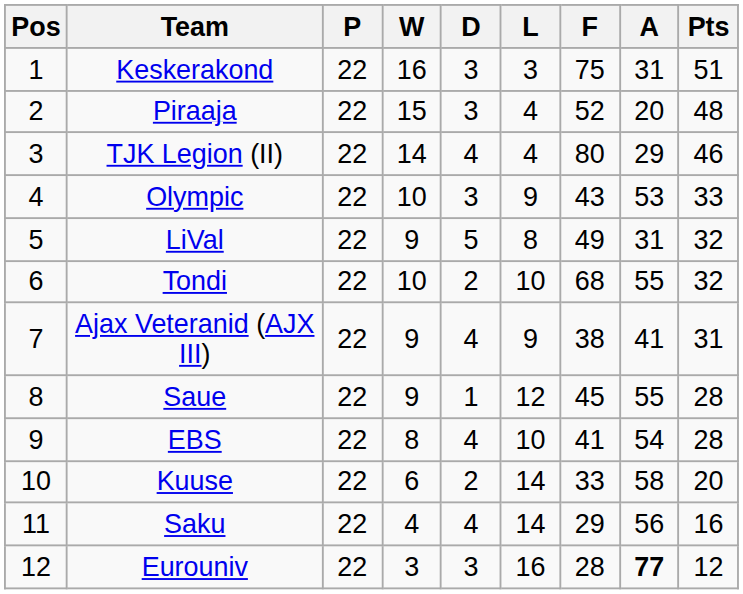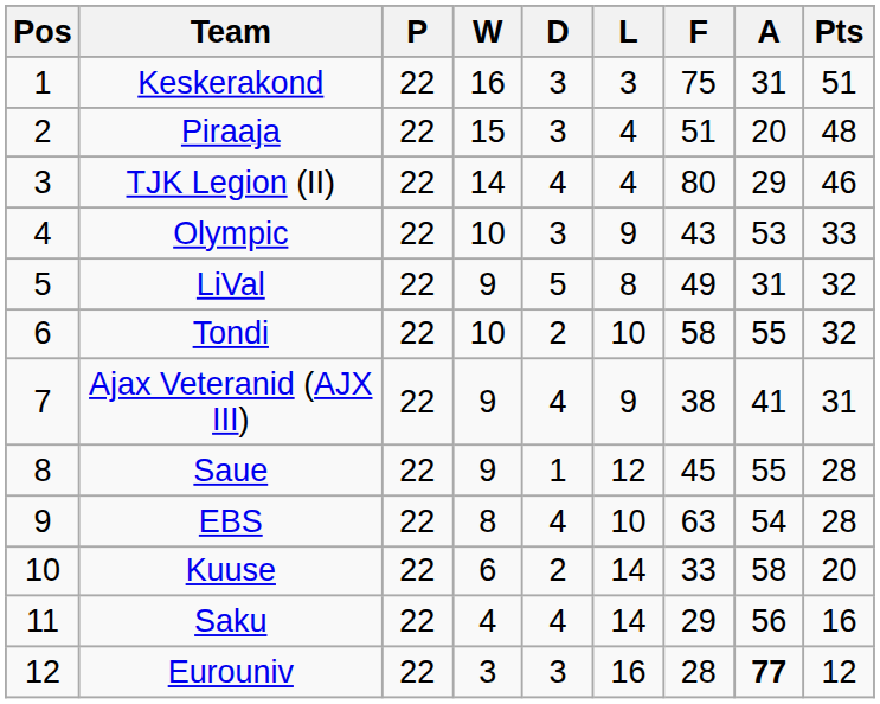 <table class="wikitable" style="font-size:90%; text-align:center;">
 <tr bgcolor="#efefef">
 <th width="25">Pos</th>
 <th width="130">Team</th>
 <th width="25">P</th>
 <th width="25">W</th>
 <th width="25">D</th>
 <th width="25">L</th>
 <th width="25">F</th>
 <th width="25">A</th>
 <th width="25">Pts</th>
 </tr>
 <tr>
 <td>1</td>
 <td><a href='#'>Keskerakond</a></td>
 <td>22</td>
 <td>16</td>
 <td>3</td>
 <td>3</td>
 <td>75</td>
 <td>31</td>
 <td>51</td>
 </tr>
 <tr>
 <td>2</td>
 <td><a href='#'>Piraaja</a></td>
 <td>22</td>
 <td>15</td>
 <td>3</td>
 <td>4</td>
-<td>52</td>
+<td>51</td>
 <td>20</td>
 <td>48</td>
 </tr>
 <tr>
 <td>3</td>
 <td><a href='#'>TJK Legion</a> (II)</td>
 <td>22</td>
 <td>14</td>
 <td>4</td>
 <td>4</td>
 <td>80</td>
 <td>29</td>
 <td>46</td>
 </tr>
 <tr>
 <td>4</td>
 <td><a href='#'>Olympic</a></td>
 <td>22</td>
 <td>10</td>
 <td>3</td>
 <td>9</td>
 <td>43</td>
 <td>53</td>
 <td>33</td>
 </tr>
 <tr>
 <td>5</td>
 <td><a href='#'>LiVal</a></td>
 <td>22</td>
 <td>9</td>
 <td>5</td>
 <td>8</td>
 <td>49</td>
 <td>31</td>
 <td>32</td>
 </tr>
 <tr>
 <td>6</td>
 <td><a href='#'>Tondi</a></td>
 <td>22</td>
 <td>10</td>
 <td>2</td>
 <td>10</td>
-<td>68</td>
+<td>58</td>
 <td>55</td>
 <td>32</td>
 </tr>
 <tr>
 <td>7</td>
 <td><a href='#'>Ajax Veteranid</a> (<a href='#'>AJX III</a>)</td>
 <td>22</td>
 <td>9</td>
 <td>4</td>
 <td>9</td>
 <td>38</td>
 <td>41</td>
 <td>31</td>
 </tr>
 <tr>
 <td>8</td>
 <td><a href='#'>Saue</a></td>
 <td>22</td>
 <td>9</td>
 <td>1</td>
 <td>12</td>
 <td>45</td>
 <td>55</td>
 <td>28</td>
 </tr>
 <tr>
 <td>9</td>
 <td><a href='#'>EBS</a></td>
 <td>22</td>
 <td>8</td>
 <td>4</td>
 <td>10</td>
-<td>41</td>
+<td>63</td>
 <td>54</td>
 <td>28</td>
 </tr>
 <tr>
 <td>10</td>
 <td><a href='#'>Kuuse</a></td>
 <td>22</td>
 <td>6</td>
 <td>2</td>
 <td>14</td>
 <td>33</td>
 <td>58</td>
 <td>20</td>
 </tr>
 <tr>
 <td>11</td>
 <td><a href='#'>Saku</a></td>
 <td>22</td>
 <td>4</td>
 <td>4</td>
 <td>14</td>
 <td>29</td>
 <td>56</td>
 <td>16</td>
 </tr>
 <tr>
 <td>12</td>
 <td><a href='#'>Eurouniv</a></td>
 <td>22</td>
 <td>3</td>
 <td>3</td>
 <td>16</td>
 <td>28</td>
 <td><strong>77</strong></td>
 <td>12</td>
 </tr>
 </table>
